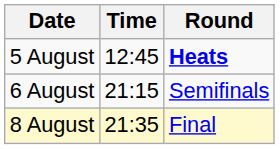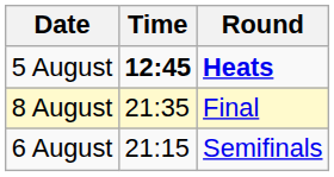 <table class="wikitable">
 <tr>
 <th>Date</th>
 <th>Time</th>
 <th>Round</th>
 </tr>
 <tr>
 <td>5 August</td>
-<td>12:45</td>
+<td><strong>12:45</strong></td>
 <td><strong><a href='#'>Heats</a></strong></td>
+</tr>
+<tr style=background:lemonchiffon>
+<td>8 August</td>
+<td>21:35</td>
+<td><a href='#'>Final</a></td>
 </tr>
 <tr>
 <td>6 August</td>
 <td>21:15</td>
 <td><a href='#'>Semifinals</a></td>
 </tr>
-<tr style=background:lemonchiffon>
-<td>8 August</td>
-<td>21:35</td>
-<td><a href='#'>Final</a></td>
-</tr>
 </table>
